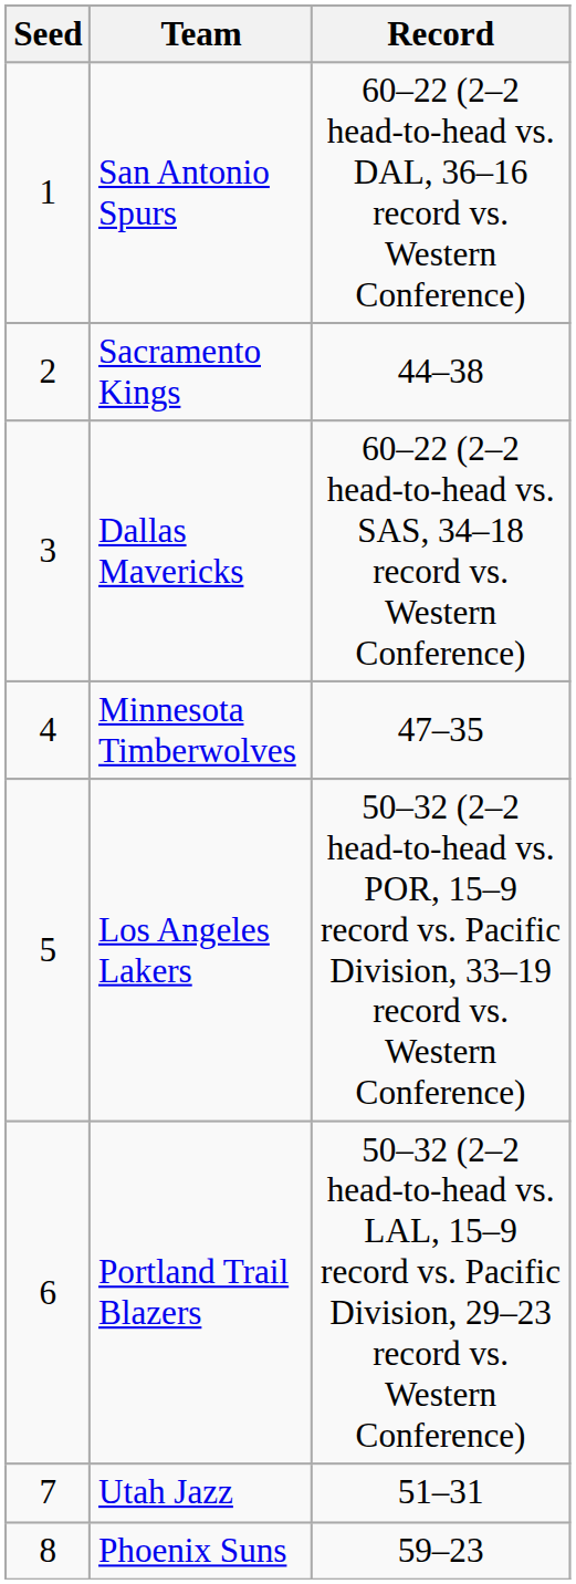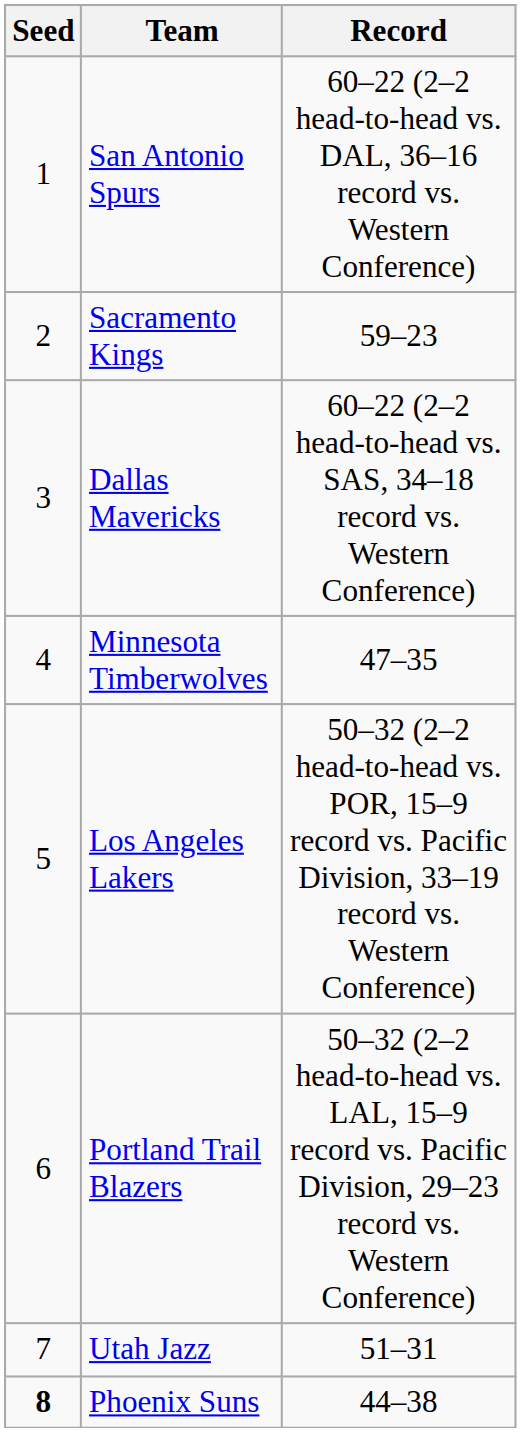 <table class=wikitable style="font-size:95%; text-align:center;" width=40%>
 <tr>
 <th rowspan=1>Seed</th>
 <th rowspan=1>Team</th>
 <th rowspan=1>Record<br></th>
 </tr>
 <tr>
 <td>1</td>
 <td align=left><a href='#'>San Antonio Spurs</a></td>
 <td>60–22 (2–2 head-to-head vs. DAL, 36–16 record vs. Western Conference)</td>
 </tr>
 <tr>
 <td>2</td>
 <td align=left><a href='#'>Sacramento Kings</a></td>
-<td>44–38<br></td>
+<td>59–23</td>
 </tr>
 <tr>
 <td>3</td>
 <td align=left><a href='#'>Dallas Mavericks</a></td>
 <td>60–22 (2–2 head-to-head vs. SAS, 34–18 record vs. Western Conference)</td>
 </tr>
 <tr>
 <td>4</td>
 <td align=left><a href='#'>Minnesota Timberwolves</a></td>
 <td>47–35</td>
 </tr>
 <tr>
 <td>5</td>
 <td align=left><a href='#'>Los Angeles Lakers</a></td>
 <td>50–32 (2–2 head-to-head vs. POR, 15–9 record vs. Pacific Division, 33–19 record vs. Western Conference)</td>
 </tr>
 <tr>
 <td>6</td>
 <td align=left><a href='#'>Portland Trail Blazers</a></td>
 <td>50–32 (2–2 head-to-head vs. LAL, 15–9 record vs. Pacific Division, 29–23 record vs. Western Conference)</td>
 </tr>
 <tr>
 <td>7</td>
 <td align=left><a href='#'>Utah Jazz</a></td>
 <td>51–31</td>
 </tr>
 <tr>
-<td>8</td>
+<td><strong>8</strong></td>
 <td align=left><a href='#'>Phoenix Suns</a></td>
-<td>59–23</td>
+<td>44–38<br></td>
 </tr>
 </table>
